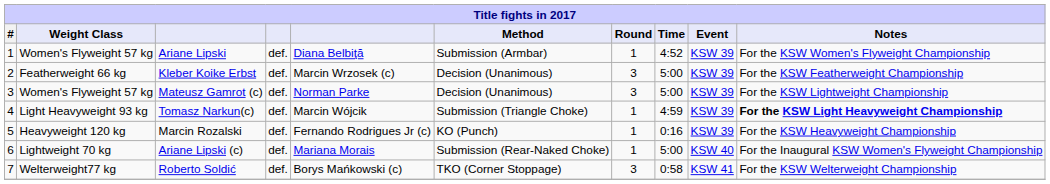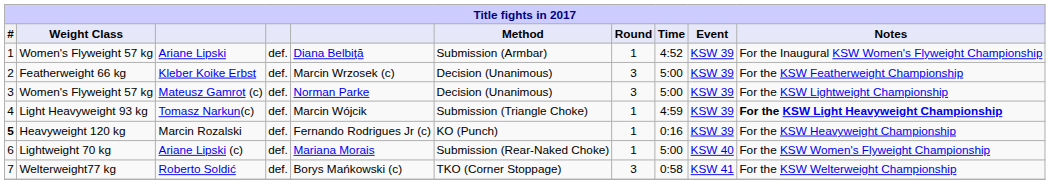 <table class="wikitable" style="font-size: 80%;">
 <tr>
 <th colspan="10" style="background-color: #ccf; color: #000080; text-align: center;"><strong>Title fights in 2017</strong></th>
 </tr>
 <tr>
 <th scope="col">#</th>
 <th colspan="1" style="background-color: #E6E8FA; color: #000000; text-align: center;">Weight Class</th>
 <th colspan="1" style="background-color: #E6E8FA; color: #000000; text-align: center;"></th>
 <th colspan="1" style="background-color: #E6E8FA; color: #000000; text-align: center;"></th>
 <th colspan="1" style="background-color: #E6E8FA; color: #000000; text-align: center;"></th>
 <th colspan="1" style="background-color: #E6E8FA; color: #000000; text-align: center;">Method</th>
 <th colspan="1" style="background-color: #E6E8FA; color: #000000; text-align: center;">Round</th>
 <th colspan="1" style="background-color: #E6E8FA; color: #000000; text-align: center;">Time</th>
 <th colspan="1" style="background-color: #E6E8FA; color: #000000; text-align: center;">Event</th>
 <th colspan="1" style="background-color: #E6E8FA; color: #000000; text-align: center;">Notes</th>
 </tr>
 <tr>
 <td>1</td>
 <td>Women's Flyweight 57 kg</td>
 <td> <a href='#'>Ariane Lipski</a></td>
 <td align=center>def.</td>
 <td> <a href='#'>Diana Belbiţă</a></td>
 <td>Submission (Armbar)</td>
 <td align=center>1</td>
 <td align=center>4:52</td>
 <td><a href='#'>KSW 39</a></td>
-<td>For the <a href='#'>KSW Women's Flyweight Championship</a></td>
+<td>For the Inaugural <a href='#'>KSW Women's Flyweight Championship</a></td>
 </tr>
 <tr>
 <td>2</td>
 <td>Featherweight 66 kg</td>
 <td> <a href='#'>Kleber Koike Erbst</a></td>
 <td align=center>def.</td>
 <td> Marcin Wrzosek (c)</td>
 <td>Decision (Unanimous)</td>
 <td align=center>3</td>
 <td align=center>5:00</td>
 <td><a href='#'>KSW 39</a></td>
 <td>For the <a href='#'>KSW Featherweight Championship</a></td>
 </tr>
 <tr>
 <td>3</td>
 <td>Women's Flyweight 57 kg</td>
 <td> <a href='#'>Mateusz Gamrot</a> (c)</td>
 <td>def.</td>
 <td> <a href='#'>Norman Parke</a></td>
 <td>Decision (Unanimous)</td>
 <td align=center>3</td>
 <td align=center>5:00</td>
 <td><a href='#'>KSW 39</a></td>
 <td>For the <a href='#'>KSW Lightweight Championship</a></td>
 </tr>
 <tr>
 <td>4</td>
 <td>Light Heavyweight 93 kg</td>
 <td> <a href='#'>Tomasz Narkun</a>(c)</td>
 <td align=center>def.</td>
 <td> Marcin Wójcik</td>
 <td>Submission (Triangle Choke)</td>
 <td align=center>1</td>
 <td align=center>4:59</td>
 <td><a href='#'>KSW 39</a></td>
 <td><strong>For the <a href='#'>KSW Light Heavyweight Championship</a></strong></td>
 </tr>
 <tr>
-<td>5</td>
+<td><strong>5</strong></td>
 <td>Heavyweight 120 kg</td>
 <td> Marcin Rozalski</td>
 <td align=center>def.</td>
 <td> Fernando Rodrigues Jr (c)</td>
 <td>KO (Punch)</td>
 <td align=center>1</td>
 <td align=center>0:16</td>
 <td><a href='#'>KSW 39</a></td>
 <td>For the <a href='#'>KSW Heavyweight Championship</a></td>
 </tr>
 <tr>
 <td>6</td>
 <td>Lightweight 70 kg</td>
 <td> <a href='#'>Ariane Lipski</a> (c)</td>
 <td align=center>def.</td>
 <td> <a href='#'>Mariana Morais</a></td>
 <td>Submission (Rear-Naked Choke)</td>
 <td align=center>1</td>
 <td align=center>5:00</td>
 <td><a href='#'>KSW 40</a></td>
-<td>For the Inaugural <a href='#'>KSW Women's Flyweight Championship</a></td>
+<td>For the <a href='#'>KSW Women's Flyweight Championship</a></td>
 </tr>
 <tr>
 <td>7</td>
 <td>Welterweight77 kg</td>
 <td> <a href='#'>Roberto Soldić</a></td>
 <td align=center>def.</td>
 <td> Borys Mańkowski (c)</td>
 <td>TKO (Corner Stoppage)</td>
 <td align=center>3</td>
 <td align=center>0:58</td>
 <td><a href='#'>KSW 41</a></td>
 <td>For the <a href='#'>KSW Welterweight Championship</a></td>
 </tr>
 <tr>
 </tr>
 </table>
